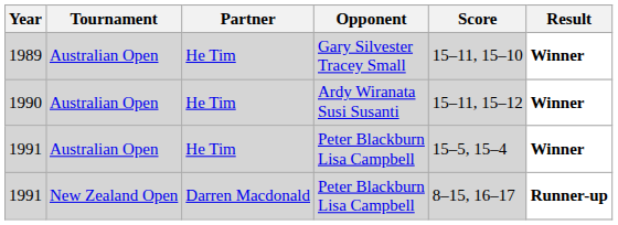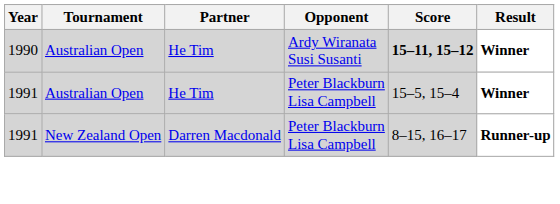 <table class="sortable wikitable" style="font-size: 90%;">
 <tr>
 <th>Year</th>
 <th>Tournament</th>
 <th>Partner</th>
 <th>Opponent</th>
 <th>Score</th>
 <th>Result</th>
 </tr>
 <tr style="background:#D5D5D5">
-<td align="center">1989</td>
-<td align="left"><a href='#'>Australian Open</a></td>
-<td align="left"> <a href='#'>He Tim</a></td>
-<td align="left"> <a href='#'>Gary Silvester</a><br> <a href='#'>Tracey Small</a></td>
-<td align="left">15–11, 15–10</td>
-<td style="text-align:left; background:white"> <strong>Winner</strong></td>
-</tr>
-<tr style="background:#D5D5D5">
 <td align="center">1990</td>
 <td align="left"><a href='#'>Australian Open</a></td>
 <td align="left"> <a href='#'>He Tim</a></td>
 <td align="left"> <a href='#'>Ardy Wiranata</a><br> <a href='#'>Susi Susanti</a></td>
-<td align="left">15–11, 15–12</td>
+<td align="left"><strong>15–11, 15–12</strong></td>
 <td style="text-align:left; background:white"> <strong>Winner</strong></td>
 </tr>
 <tr style="background:#D5D5D5">
 <td align="center">1991</td>
 <td align="left"><a href='#'>Australian Open</a></td>
 <td align="left"> <a href='#'>He Tim</a></td>
 <td align="left"> <a href='#'>Peter Blackburn</a><br> <a href='#'>Lisa Campbell</a></td>
 <td align="left">15–5, 15–4</td>
 <td style="text-align:left; background:white"> <strong>Winner</strong></td>
 </tr>
 <tr style="background:#D5D5D5">
 <td align="center">1991</td>
 <td align="left"><a href='#'>New Zealand Open</a></td>
 <td align="left"> <a href='#'>Darren Macdonald</a></td>
 <td align="left"> <a href='#'>Peter Blackburn</a><br> <a href='#'>Lisa Campbell</a></td>
 <td align="left">8–15, 16–17</td>
 <td style="text-align:left; background:white"> <strong>Runner-up</strong></td>
 </tr>
 </table>
